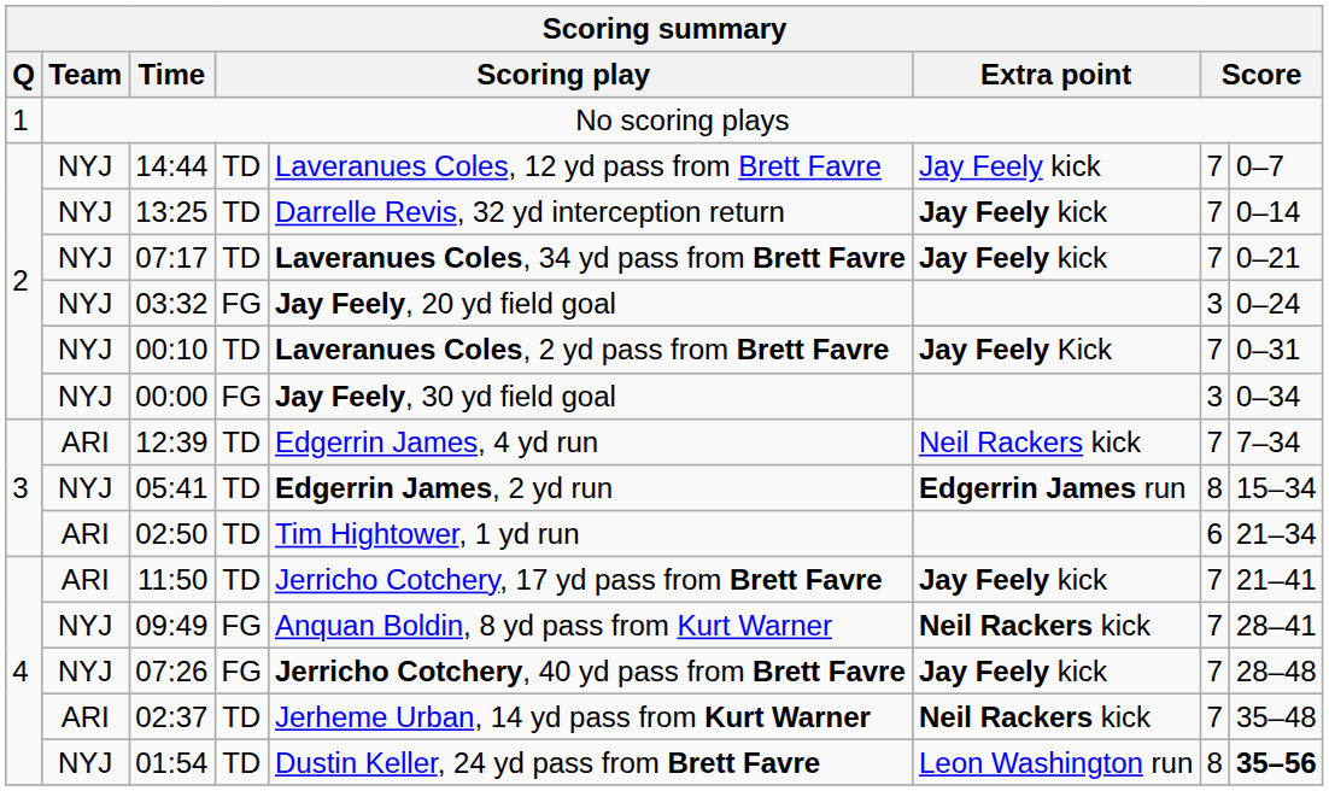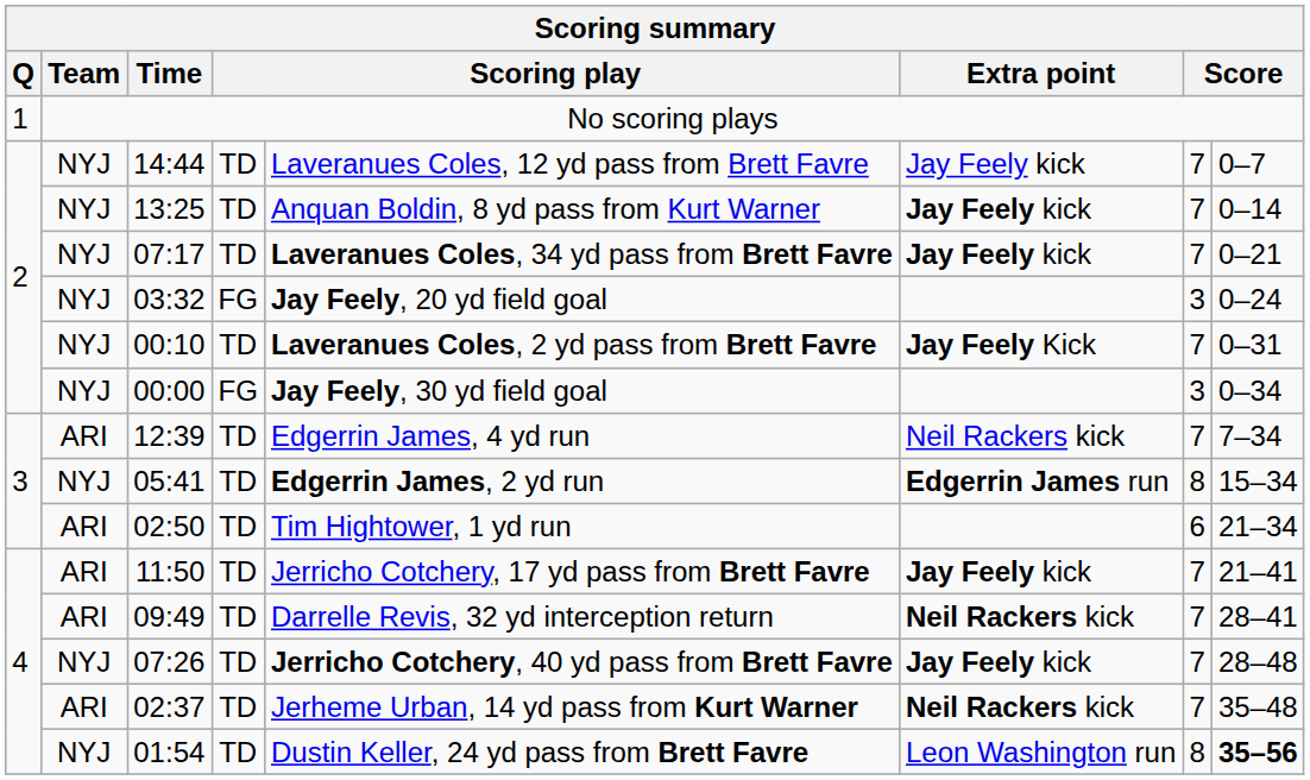 <table class="wikitable" style="font-size: 95%;">
 <tr>
 <th colspan=8>Scoring summary</th>
 </tr>
 <tr>
 <th>Q</th>
 <th>Team</th>
 <th>Time</th>
 <th colspan=2>Scoring play</th>
 <th>Extra point</th>
 <th colspan=2>Score</th>
 </tr>
 <tr>
 <td>1</td>
 <td align=center colspan="7">No scoring plays</td>
 </tr>
 <tr>
 <td rowspan="6">2</td>
 <td align=center>NYJ</td>
 <td align=right>14:44</td>
 <td align=center>TD</td>
 <td><a href='#'>Laveranues Coles</a>, 12 yd pass from <a href='#'>Brett Favre</a></td>
 <td><a href='#'>Jay Feely</a> kick</td>
 <td>7</td>
 <td>0–7</td>
 </tr>
 <tr>
 <td align=center>NYJ</td>
 <td align=right>13:25</td>
 <td align=center>TD</td>
-<td><a href='#'>Darrelle Revis</a>, 32 yd interception return</td>
+<td><a href='#'>Anquan Boldin</a>, 8 yd pass from <a href='#'>Kurt Warner</a></td>
 <td><strong>Jay Feely</strong> kick</td>
 <td>7</td>
 <td>0–14</td>
 </tr>
 <tr>
 <td align=center>NYJ</td>
 <td align=right>07:17</td>
 <td align=center>TD</td>
 <td><strong>Laveranues Coles</strong>, 34 yd pass from <strong>Brett Favre</strong></td>
 <td><strong>Jay Feely</strong> kick</td>
 <td>7</td>
 <td>0–21</td>
 </tr>
 <tr>
 <td align=center>NYJ</td>
 <td align=right>03:32</td>
 <td align=center>FG</td>
 <td><strong>Jay Feely</strong>, 20 yd field goal</td>
 <td></td>
 <td>3</td>
 <td>0–24</td>
 </tr>
 <tr>
 <td align=center>NYJ</td>
 <td align=right>00:10</td>
 <td align=center>TD</td>
 <td><strong>Laveranues Coles</strong>, 2 yd pass from <strong>Brett Favre</strong></td>
 <td><strong>Jay Feely</strong> Kick</td>
 <td>7</td>
 <td>0–31</td>
 </tr>
 <tr>
 <td align=center>NYJ</td>
 <td align=right>00:00</td>
 <td align=center>FG</td>
 <td><strong>Jay Feely</strong>, 30 yd field goal</td>
 <td></td>
 <td>3</td>
 <td>0–34</td>
 </tr>
 <tr>
 <td rowspan="3">3</td>
 <td align=center>ARI</td>
 <td align=right>12:39</td>
 <td align=center>TD</td>
 <td><a href='#'>Edgerrin James</a>, 4 yd run</td>
 <td><a href='#'>Neil Rackers</a> kick</td>
 <td>7</td>
 <td>7–34</td>
 </tr>
 <tr>
 <td align=center>NYJ</td>
 <td align=right>05:41</td>
 <td align=center>TD</td>
 <td><strong>Edgerrin James</strong>, 2 yd run</td>
 <td><strong>Edgerrin James</strong> run</td>
 <td>8</td>
 <td>15–34</td>
 </tr>
 <tr>
 <td align=center>ARI</td>
 <td align=right>02:50</td>
 <td align=center>TD</td>
 <td><a href='#'>Tim Hightower</a>, 1 yd run</td>
 <td></td>
 <td>6</td>
 <td>21–34</td>
 </tr>
 <tr>
 <td rowspan="5">4</td>
 <td align=center>ARI</td>
 <td align=right>11:50</td>
 <td align=center>TD</td>
 <td><a href='#'>Jerricho Cotchery</a>, 17 yd pass from <strong>Brett Favre</strong></td>
 <td><strong>Jay Feely</strong> kick</td>
 <td>7</td>
 <td>21–41</td>
 </tr>
 <tr>
-<td align=center>NYJ</td>
+<td align=center>ARI</td>
 <td align=right>09:49</td>
-<td align=center>FG</td>
-<td><a href='#'>Anquan Boldin</a>, 8 yd pass from <a href='#'>Kurt Warner</a></td>
+<td align=center>TD</td>
+<td><a href='#'>Darrelle Revis</a>, 32 yd interception return</td>
 <td><strong>Neil Rackers</strong> kick</td>
 <td>7</td>
 <td>28–41</td>
 </tr>
 <tr>
 <td align=center>NYJ</td>
 <td align=right>07:26</td>
-<td align=center>FG</td>
+<td align=center>TD</td>
 <td><strong>Jerricho Cotchery</strong>, 40 yd pass from <strong>Brett Favre</strong></td>
 <td><strong>Jay Feely</strong> kick</td>
 <td>7</td>
 <td>28–48</td>
 </tr>
 <tr>
 <td align=center>ARI</td>
 <td align=right>02:37</td>
 <td align=center>TD</td>
 <td><a href='#'>Jerheme Urban</a>, 14 yd pass from <strong>Kurt Warner</strong></td>
 <td><strong>Neil Rackers</strong> kick</td>
 <td>7</td>
 <td>35–48</td>
 </tr>
 <tr>
 <td align=center>NYJ</td>
 <td align=right>01:54</td>
 <td align=center>TD</td>
 <td><a href='#'>Dustin Keller</a>, 24 yd pass from <strong>Brett Favre</strong></td>
 <td><a href='#'>Leon Washington</a> run</td>
 <td>8</td>
 <td><strong>35–56</strong></td>
 </tr>
 </table>
